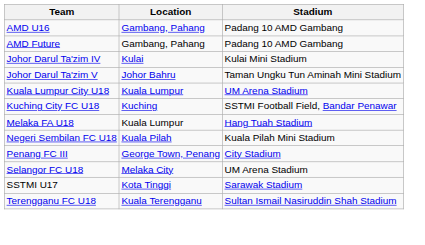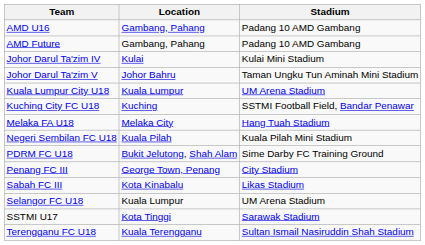 <table class="wikitable sortable">
 <tr>
 <th>Team</th>
 <th>Location</th>
 <th>Stadium</th>
 </tr>
 <tr>
 <td><a href='#'>AMD U16</a></td>
 <td><a href='#'>Gambang, Pahang</a></td>
 <td>Padang 10 AMD Gambang</td>
 </tr>
 <tr>
 <td><a href='#'>AMD Future</a></td>
 <td>Gambang, Pahang</td>
 <td>Padang 10 AMD Gambang</td>
 </tr>
 <tr>
 <td><a href='#'>Johor Darul Ta'zim IV</a></td>
 <td><a href='#'>Kulai</a></td>
 <td>Kulai Mini Stadium</td>
 </tr>
 <tr>
 <td><a href='#'>Johor Darul Ta'zim V</a></td>
 <td><a href='#'>Johor Bahru</a></td>
 <td>Taman Ungku Tun Aminah Mini Stadium</td>
 </tr>
 <tr>
 <td><a href='#'>Kuala Lumpur City U18</a></td>
 <td><a href='#'>Kuala Lumpur</a></td>
 <td><a href='#'>UM Arena Stadium</a></td>
 </tr>
 <tr>
 <td><a href='#'>Kuching City FC U18</a></td>
 <td><a href='#'>Kuching</a></td>
 <td>SSTMI Football Field, <a href='#'>Bandar Penawar</a></td>
 </tr>
 <tr>
 <td><a href='#'>Melaka FA U18</a></td>
-<td>Kuala Lumpur</td>
+<td><a href='#'>Melaka City</a></td>
 <td><a href='#'>Hang Tuah Stadium</a></td>
 </tr>
 <tr>
 <td><a href='#'>Negeri Sembilan FC U18</a></td>
 <td><a href='#'>Kuala Pilah</a></td>
 <td>Kuala Pilah Mini Stadium</td>
 </tr>
 <tr>
+<td><a href='#'>PDRM FC U18</a></td>
+<td><a href='#'>Bukit Jelutong</a>, <a href='#'>Shah Alam</a></td>
+<td>Sime Darby FC Training Ground</td>
+</tr>
+<tr>
 <td><a href='#'>Penang FC III</a></td>
 <td><a href='#'>George Town, Penang</a></td>
 <td><a href='#'>City Stadium</a></td>
 </tr>
 <tr>
+<td><a href='#'>Sabah FC III</a></td>
+<td><a href='#'>Kota Kinabalu</a></td>
+<td><a href='#'>Likas Stadium</a></td>
+</tr>
+<tr>
 <td><a href='#'>Selangor FC U18</a></td>
-<td><a href='#'>Melaka City</a></td>
+<td>Kuala Lumpur</td>
 <td>UM Arena Stadium</td>
 </tr>
 <tr>
 <td>SSTMI U17</td>
 <td><a href='#'>Kota Tinggi</a></td>
 <td><a href='#'>Sarawak Stadium</a></td>
 </tr>
 <tr>
 <td><a href='#'>Terengganu FC U18</a></td>
 <td><a href='#'>Kuala Terengganu</a></td>
 <td><a href='#'>Sultan Ismail Nasiruddin Shah Stadium</a></td>
 </tr>
 </table>
